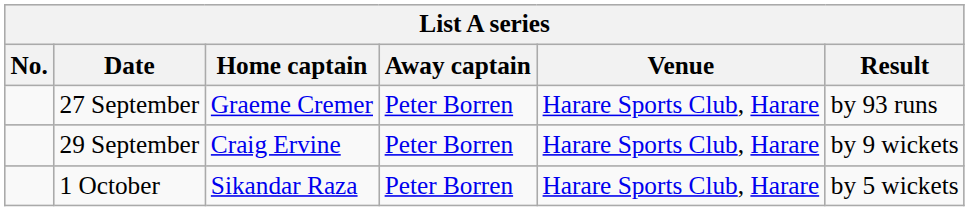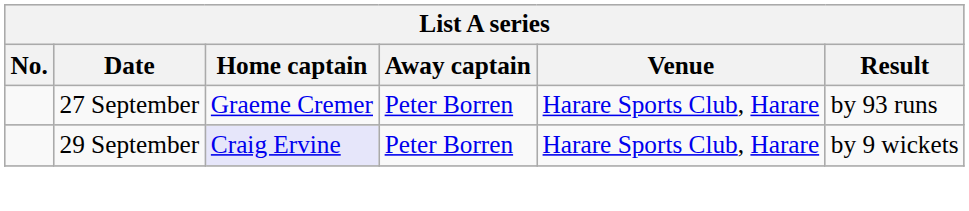 <table class="wikitable">
 <tr>
 <th colspan="6">List A series</th>
 </tr>
 <tr>
 <th>No.</th>
 <th>Date</th>
 <th>Home captain</th>
 <th>Away captain</th>
 <th>Venue</th>
 <th>Result</th>
 </tr>
 <tr>
 <td></td>
 <td>27 September</td>
 <td><a href='#'>Graeme Cremer</a></td>
 <td><a href='#'>Peter Borren</a></td>
 <td><a href='#'>Harare Sports Club</a>, <a href='#'>Harare</a></td>
 <td> by 93 runs</td>
 </tr>
 <tr>
 <td></td>
 <td>29 September</td>
-<td><a href='#'>Craig Ervine</a></td>
+<td style="background: lavender;"><a href='#'>Craig Ervine</a></td>
 <td><a href='#'>Peter Borren</a></td>
 <td><a href='#'>Harare Sports Club</a>, <a href='#'>Harare</a></td>
 <td> by 9 wickets</td>
 </tr>
-<tr>
-<td></td>
-<td>1 October</td>
-<td><a href='#'>Sikandar Raza</a></td>
-<td><a href='#'>Peter Borren</a></td>
-<td><a href='#'>Harare Sports Club</a>, <a href='#'>Harare</a></td>
-<td> by 5 wickets</td>
-</tr>
 </table>
